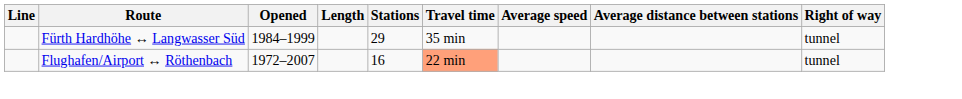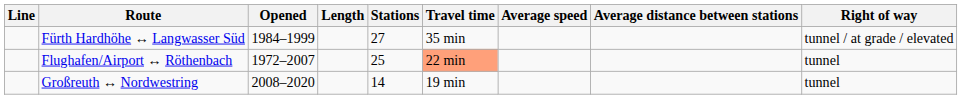 <table class="wikitable">
 <tr>
 <th>Line</th>
 <th>Route</th>
 <th>Opened</th>
 <th>Length</th>
 <th>Stations</th>
 <th>Travel time</th>
 <th>Average speed</th>
 <th>Average distance between stations</th>
 <th>Right of way</th>
 </tr>
 <tr>
 <td></td>
 <td><a href='#'>Fürth Hardhöhe</a> ↔ <a href='#'>Langwasser Süd</a></td>
 <td>1984–1999</td>
 <td></td>
-<td>29</td>
+<td>27</td>
 <td>35 min</td>
+<td></td>
+<td></td>
+<td>tunnel / at grade / elevated</td>
+</tr>
+<tr>
+<td></td>
+<td><a href='#'>Flughafen/Airport</a> ↔ <a href='#'>Röthenbach</a></td>
+<td>1972–2007</td>
+<td></td>
+<td>25</td>
+<td style="background: lightsalmon;">22 min</td>
 <td></td>
 <td></td>
 <td>tunnel</td>
 </tr>
 <tr>
 <td></td>
-<td><a href='#'>Flughafen/Airport</a> ↔ <a href='#'>Röthenbach</a></td>
-<td>1972–2007</td>
+<td><a href='#'>Großreuth</a> ↔ <a href='#'>Nordwestring</a></td>
+<td>2008–2020</td>
 <td></td>
-<td>16</td>
-<td style="background: lightsalmon;">22 min</td>
+<td>14</td>
+<td>19 min</td>
 <td></td>
 <td></td>
 <td>tunnel</td>
 </tr>
 </table>
